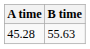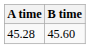 <table class="wikitable" border="1" align="upright">
 <tr>
 <th>A time</th>
 <th>B time</th>
 </tr>
 <tr>
 <td>45.28</td>
-<td>55.63</td>
+<td>45.60</td>
 </tr>
 </table>
